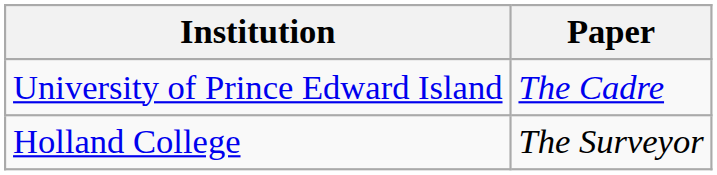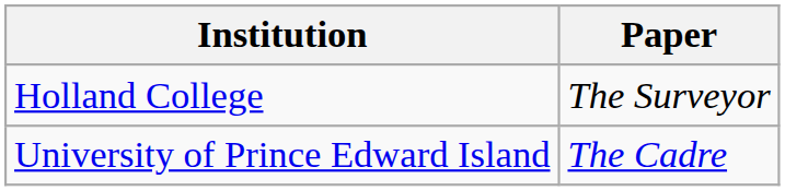 <table class="wikitable sortable">
 <tr>
 <th>Institution</th>
 <th>Paper</th>
 </tr>
 <tr>
+<td><a href='#'>Holland College</a></td>
+<td><em>The Surveyor</em></td>
+</tr>
+<tr>
 <td><a href='#'>University of Prince Edward Island</a></td>
 <td><em><a href='#'>The Cadre</a></em></td>
 </tr>
-<tr>
-<td><a href='#'>Holland College</a></td>
-<td><em>The Surveyor</em></td>
-</tr>
 </table>
